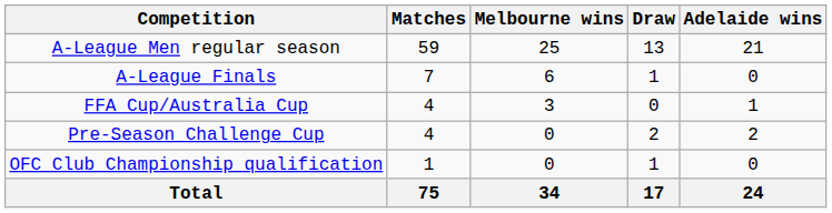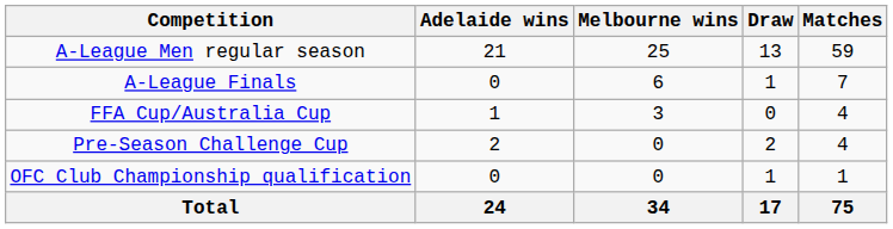 <table class="wikitable" style="text-align:center">
 <tr>
 <th>Competition</th>
-<th>Matches</th>
+<th>Adelaide wins</th>
 <th>Melbourne wins</th>
 <th>Draw</th>
-<th>Adelaide wins</th>
+<th>Matches</th>
 </tr>
 <tr>
 <td><a href='#'>A-League Men</a> regular season</td>
-<td>59</td>
+<td>21</td>
 <td>25</td>
 <td>13</td>
-<td>21</td>
+<td>59</td>
 </tr>
 <tr>
 <td><a href='#'>A-League Finals</a></td>
-<td>7</td>
+<td>0</td>
 <td>6</td>
 <td>1</td>
-<td>0</td>
+<td>7</td>
 </tr>
 <tr>
 <td><a href='#'>FFA Cup/Australia Cup</a></td>
-<td>4</td>
+<td>1</td>
 <td>3</td>
 <td>0</td>
+<td>4</td>
+</tr>
+<tr>
+<td><a href='#'>Pre-Season Challenge Cup</a></td>
+<td>2</td>
+<td>0</td>
+<td>2</td>
+<td>4</td>
+</tr>
+<tr>
+<td><a href='#'>OFC Club Championship qualification</a></td>
+<td>0</td>
+<td>0</td>
+<td>1</td>
 <td>1</td>
 </tr>
 <tr>
-<td><a href='#'>Pre-Season Challenge Cup</a></td>
-<td>4</td>
-<td>0</td>
-<td>2</td>
-<td>2</td>
-</tr>
-<tr>
-<td><a href='#'>OFC Club Championship qualification</a></td>
-<td>1</td>
-<td>0</td>
-<td>1</td>
-<td>0</td>
-</tr>
-<tr>
 <th>Total</th>
-<th>75</th>
+<th>24</th>
 <th>34</th>
 <th>17</th>
-<th>24</th>
+<th>75</th>
 </tr>
 </table>
